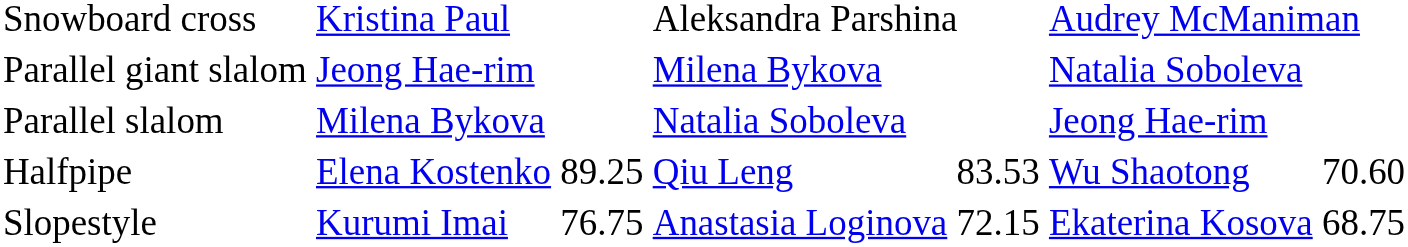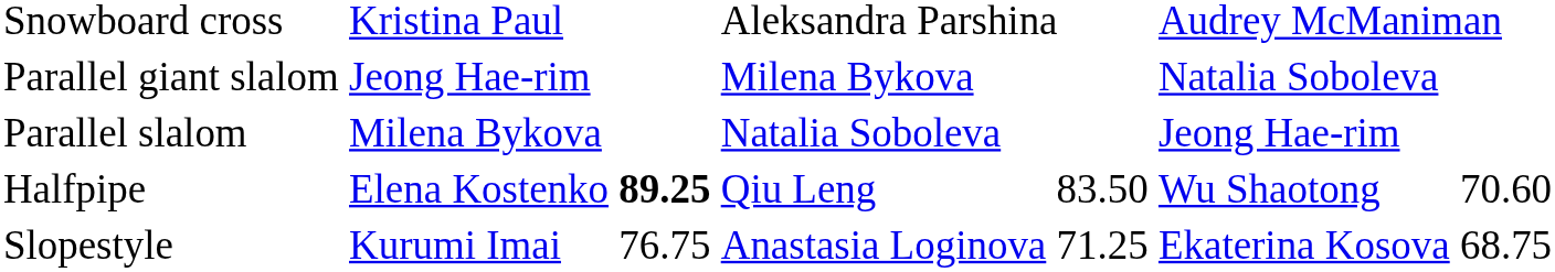 <table>
 <tr>
 <td>Snowboard cross<br></td>
 <td colspan=2> <a href='#'>Kristina Paul</a></td>
 <td colspan=2> Aleksandra Parshina</td>
 <td colspan=2> <a href='#'>Audrey McManiman</a></td>
 </tr>
 <tr>
 <td>Parallel giant slalom<br></td>
 <td colspan=2> <a href='#'>Jeong Hae-rim</a></td>
 <td colspan=2> <a href='#'>Milena Bykova</a></td>
 <td colspan=2> <a href='#'>Natalia Soboleva</a></td>
 </tr>
 <tr>
 <td>Parallel slalom<br></td>
 <td colspan=2> <a href='#'>Milena Bykova</a></td>
 <td colspan=2> <a href='#'>Natalia Soboleva</a></td>
 <td colspan=2> <a href='#'>Jeong Hae-rim</a></td>
 </tr>
 <tr>
 <td>Halfpipe<br></td>
 <td> <a href='#'>Elena Kostenko</a></td>
-<td>89.25</td>
+<td><strong>89.25</strong></td>
 <td> <a href='#'>Qiu Leng</a></td>
-<td>83.53</td>
+<td>83.50</td>
 <td> <a href='#'>Wu Shaotong</a></td>
 <td>70.60</td>
 </tr>
 <tr>
 <td>Slopestyle<br></td>
 <td> <a href='#'>Kurumi Imai</a></td>
 <td>76.75</td>
 <td> <a href='#'>Anastasia Loginova</a></td>
-<td>72.15</td>
+<td>71.25</td>
 <td> <a href='#'>Ekaterina Kosova</a></td>
 <td>68.75</td>
 </tr>
 </table>
